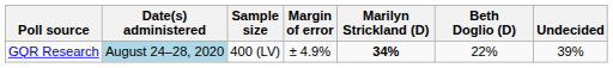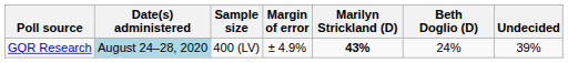 <table class="wikitable" style="font-size:90%;text-align:center;">
 <tr valign=bottom>
 <th>Poll source</th>
 <th>Date(s)<br>administered</th>
 <th>Sample<br>size</th>
 <th>Margin<br>of error</th>
 <th style="width:100px;">Marilyn<br>Strickland (D)</th>
 <th style="width:100px;">Beth<br>Doglio (D)</th>
 <th>Undecided</th>
 </tr>
 <tr>
 <td style="text-align:left;"><a href='#'>GQR Research</a></td>
 <td style="background: lightblue;">August 24–28, 2020</td>
 <td>400 (LV)</td>
 <td>± 4.9%</td>
-<td><strong>34%</strong></td>
-<td>22%</td>
+<td><strong>43%</strong></td>
+<td>24%</td>
 <td>39%</td>
 </tr>
 </table>
